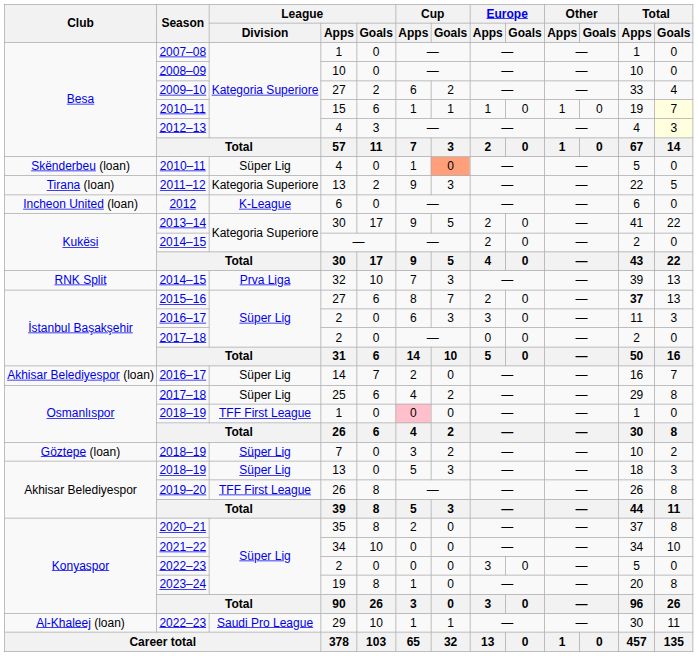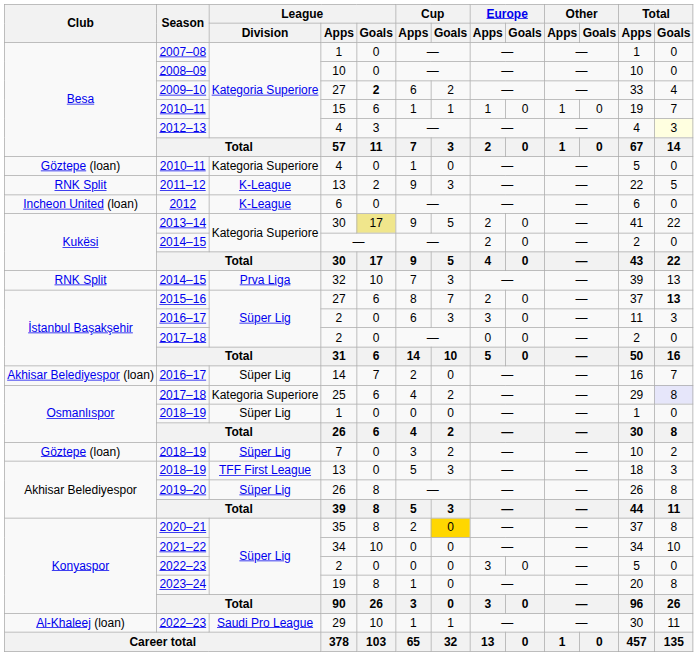 <table class="wikitable" style="text-align:center">
 <tr>
 <th rowspan="2">Club</th>
 <th rowspan="2">Season</th>
 <th colspan="3">League</th>
 <th colspan="2">Cup</th>
 <th colspan="2"><a href='#'>Europe</a></th>
 <th colspan="2">Other</th>
 <th colspan="2">Total</th>
 </tr>
 <tr>
 <th>Division</th>
 <th>Apps</th>
 <th>Goals</th>
 <th>Apps</th>
 <th>Goals</th>
 <th>Apps</th>
 <th>Goals</th>
 <th>Apps</th>
 <th>Goals</th>
 <th>Apps</th>
 <th>Goals</th>
 </tr>
 <tr>
 <td rowspan="6"><a href='#'>Besa</a></td>
 <td><a href='#'>2007–08</a></td>
 <td rowspan="5"><a href='#'>Kategoria Superiore</a></td>
 <td>1</td>
 <td>0</td>
 <td colspan="2">—</td>
 <td colspan="2">—</td>
 <td colspan="2">—</td>
 <td>1</td>
 <td>0</td>
 </tr>
 <tr>
 <td><a href='#'>2008–09</a></td>
 <td>10</td>
 <td>0</td>
 <td colspan="2">—</td>
 <td colspan="2">—</td>
 <td colspan="2">—</td>
 <td>10</td>
 <td>0</td>
 </tr>
 <tr>
 <td><a href='#'>2009–10</a></td>
 <td>27</td>
-<td>2</td>
+<td><strong>2</strong></td>
 <td>6</td>
 <td>2</td>
 <td colspan="2">—</td>
 <td colspan="2">—</td>
 <td>33</td>
 <td>4</td>
 </tr>
 <tr>
 <td><a href='#'>2010–11</a></td>
 <td>15</td>
 <td>6</td>
 <td>1</td>
 <td>1</td>
 <td>1</td>
 <td>0</td>
 <td>1</td>
 <td>0</td>
 <td>19</td>
-<td style="background: lightyellow;">7</td>
+<td>7</td>
 </tr>
 <tr>
 <td><a href='#'>2012–13</a></td>
 <td>4</td>
 <td>3</td>
 <td colspan="2">—</td>
 <td colspan="2">—</td>
 <td colspan="2">—</td>
 <td>4</td>
 <td style="background: lightyellow;">3</td>
 </tr>
 <tr>
 <th colspan="2">Total</th>
 <th>57</th>
 <th>11</th>
 <th>7</th>
 <th>3</th>
 <th>2</th>
 <th>0</th>
 <th>1</th>
 <th>0</th>
 <th>67</th>
 <th>14</th>
 </tr>
 <tr>
-<td><a href='#'>Skënderbeu</a> (loan)</td>
+<td><a href='#'>Göztepe</a> (loan)</td>
 <td><a href='#'>2010–11</a></td>
-<td>Süper Lig</td>
+<td>Kategoria Superiore</td>
 <td>4</td>
 <td>0</td>
 <td>1</td>
-<td style="background: lightsalmon;">0</td>
+<td>0</td>
 <td colspan="2">—</td>
 <td colspan="2">—</td>
 <td>5</td>
 <td>0</td>
 </tr>
 <tr>
-<td><a href='#'>Tirana</a> (loan)</td>
+<td><a href='#'>RNK Split</a></td>
 <td><a href='#'>2011–12</a></td>
-<td>Kategoria Superiore</td>
+<td><a href='#'>K-League</a></td>
 <td>13</td>
 <td>2</td>
 <td>9</td>
 <td>3</td>
 <td colspan="2">—</td>
 <td colspan="2">—</td>
 <td>22</td>
 <td>5</td>
 </tr>
 <tr>
 <td><a href='#'>Incheon United</a> (loan)</td>
 <td><a href='#'>2012</a></td>
 <td><a href='#'>K-League</a></td>
 <td>6</td>
 <td>0</td>
 <td colspan="2">—</td>
 <td colspan="2">—</td>
 <td colspan="2">—</td>
 <td>6</td>
 <td>0</td>
 </tr>
 <tr>
 <td rowspan="3"><a href='#'>Kukësi</a></td>
 <td><a href='#'>2013–14</a></td>
 <td rowspan="2">Kategoria Superiore</td>
 <td>30</td>
-<td>17</td>
+<td style="background: khaki;">17</td>
 <td>9</td>
 <td>5</td>
 <td>2</td>
 <td>0</td>
 <td colspan="2">—</td>
 <td>41</td>
 <td>22</td>
 </tr>
 <tr>
 <td><a href='#'>2014–15</a></td>
 <td colspan="2">—</td>
 <td colspan="2">—</td>
 <td>2</td>
 <td>0</td>
 <td colspan="2">—</td>
 <td>2</td>
 <td>0</td>
 </tr>
 <tr>
 <th colspan="2">Total</th>
 <th>30</th>
 <th>17</th>
 <th>9</th>
 <th>5</th>
 <th>4</th>
 <th>0</th>
 <th colspan="2">—</th>
 <th>43</th>
 <th>22</th>
 </tr>
 <tr>
 <td><a href='#'>RNK Split</a></td>
 <td><a href='#'>2014–15</a></td>
 <td><a href='#'>Prva Liga</a></td>
 <td>32</td>
 <td>10</td>
 <td>7</td>
 <td>3</td>
 <td colspan="2">—</td>
 <td colspan="2">—</td>
 <td>39</td>
 <td>13</td>
 </tr>
 <tr>
 <td rowspan="4"><a href='#'>İstanbul Başakşehir</a></td>
 <td><a href='#'>2015–16</a></td>
 <td rowspan="3"><a href='#'>Süper Lig</a></td>
 <td>27</td>
 <td>6</td>
 <td>8</td>
 <td>7</td>
 <td>2</td>
 <td>0</td>
 <td colspan="2">—</td>
-<td><strong>37</strong></td>
-<td>13</td>
+<td>37</td>
+<td><strong>13</strong></td>
 </tr>
 <tr>
 <td><a href='#'>2016–17</a></td>
 <td>2</td>
 <td>0</td>
 <td>6</td>
 <td>3</td>
 <td>3</td>
 <td>0</td>
 <td colspan="2">—</td>
 <td>11</td>
 <td>3</td>
 </tr>
 <tr>
 <td><a href='#'>2017–18</a></td>
 <td>2</td>
 <td>0</td>
 <td colspan="2">—</td>
 <td>0</td>
 <td>0</td>
 <td colspan="2">—</td>
 <td>2</td>
 <td>0</td>
 </tr>
 <tr>
 <th colspan="2">Total</th>
 <th>31</th>
 <th>6</th>
 <th>14</th>
 <th>10</th>
 <th>5</th>
 <th>0</th>
 <th colspan="2">—</th>
 <th>50</th>
 <th>16</th>
 </tr>
 <tr>
 <td><a href='#'>Akhisar Belediyespor</a> (loan)</td>
 <td><a href='#'>2016–17</a></td>
 <td>Süper Lig</td>
 <td>14</td>
 <td>7</td>
 <td>2</td>
 <td>0</td>
 <td colspan="2">—</td>
 <td colspan="2">—</td>
 <td>16</td>
 <td>7</td>
 </tr>
 <tr>
 <td rowspan="3"><a href='#'>Osmanlıspor</a></td>
 <td><a href='#'>2017–18</a></td>
-<td>Süper Lig</td>
+<td>Kategoria Superiore</td>
 <td>25</td>
 <td>6</td>
 <td>4</td>
 <td>2</td>
 <td colspan="2">—</td>
 <td colspan="2">—</td>
 <td>29</td>
-<td>8</td>
+<td style="background: lavender;">8</td>
 </tr>
 <tr>
 <td><a href='#'>2018–19</a></td>
-<td><a href='#'>TFF First League</a></td>
+<td>Süper Lig</td>
 <td>1</td>
 <td>0</td>
-<td style="background: pink;">0</td>
+<td>0</td>
 <td>0</td>
 <td colspan="2">—</td>
 <td colspan="2">—</td>
 <td>1</td>
 <td>0</td>
 </tr>
 <tr>
 <th colspan="2">Total</th>
 <th>26</th>
 <th>6</th>
 <th>4</th>
 <th>2</th>
 <th colspan="2">—</th>
 <th colspan="2">—</th>
 <th>30</th>
 <th>8</th>
 </tr>
 <tr>
 <td><a href='#'>Göztepe</a> (loan)</td>
 <td><a href='#'>2018–19</a></td>
 <td><a href='#'>Süper Lig</a></td>
 <td>7</td>
 <td>0</td>
 <td>3</td>
 <td>2</td>
 <td colspan="2">—</td>
 <td colspan="2">—</td>
 <td>10</td>
 <td>2</td>
 </tr>
 <tr>
 <td rowspan="3">Akhisar Belediyespor</td>
 <td><a href='#'>2018–19</a></td>
-<td><a href='#'>Süper Lig</a></td>
+<td><a href='#'>TFF First League</a></td>
 <td>13</td>
 <td>0</td>
 <td>5</td>
 <td>3</td>
 <td colspan="2">—</td>
 <td colspan="2">—</td>
 <td>18</td>
 <td>3</td>
 </tr>
 <tr>
 <td><a href='#'>2019–20</a></td>
-<td><a href='#'>TFF First League</a></td>
+<td><a href='#'>Süper Lig</a></td>
 <td>26</td>
 <td>8</td>
 <td colspan="2">—</td>
 <td colspan="2">—</td>
 <td colspan="2">—</td>
 <td>26</td>
 <td>8</td>
 </tr>
 <tr>
 <th colspan="2">Total</th>
 <th>39</th>
 <th>8</th>
 <th>5</th>
 <th>3</th>
 <th colspan="2">—</th>
 <th colspan="2">—</th>
 <th>44</th>
 <th>11</th>
 </tr>
 <tr>
 <td rowspan="5"><a href='#'>Konyaspor</a></td>
 <td><a href='#'>2020–21</a></td>
 <td rowspan="4"><a href='#'>Süper Lig</a></td>
 <td>35</td>
 <td>8</td>
 <td>2</td>
-<td>0</td>
+<td style="background: gold;">0</td>
 <td colspan="2">—</td>
 <td colspan="2">—</td>
 <td>37</td>
 <td>8</td>
 </tr>
 <tr>
 <td><a href='#'>2021–22</a></td>
 <td>34</td>
 <td>10</td>
 <td>0</td>
 <td>0</td>
 <td colspan="2">—</td>
 <td colspan="2">—</td>
 <td>34</td>
 <td>10</td>
 </tr>
 <tr>
 <td><a href='#'>2022–23</a></td>
 <td>2</td>
 <td>0</td>
 <td>0</td>
 <td>0</td>
 <td>3</td>
 <td>0</td>
 <td colspan="2">—</td>
 <td>5</td>
 <td>0</td>
 </tr>
 <tr>
 <td><a href='#'>2023–24</a></td>
 <td>19</td>
 <td>8</td>
 <td>1</td>
 <td>0</td>
 <td colspan="2">—</td>
 <td colspan="2">—</td>
 <td>20</td>
 <td>8</td>
 </tr>
 <tr>
 <th colspan="2">Total</th>
 <th>90</th>
 <th>26</th>
 <th>3</th>
 <th>0</th>
 <th>3</th>
 <th>0</th>
 <th colspan="2">—</th>
 <th>96</th>
 <th>26</th>
 </tr>
 <tr>
 <td><a href='#'>Al-Khaleej</a> (loan)</td>
 <td><a href='#'>2022–23</a></td>
 <td><a href='#'>Saudi Pro League</a></td>
 <td>29</td>
 <td>10</td>
 <td>1</td>
 <td>1</td>
 <td colspan="2">—</td>
 <td colspan="2">—</td>
 <td>30</td>
 <td>11</td>
 </tr>
 <tr>
 <th colspan="3">Career total</th>
 <th>378</th>
 <th>103</th>
 <th>65</th>
 <th>32</th>
 <th>13</th>
 <th>0</th>
 <th>1</th>
 <th>0</th>
 <th>457</th>
 <th>135</th>
 </tr>
 </table>
